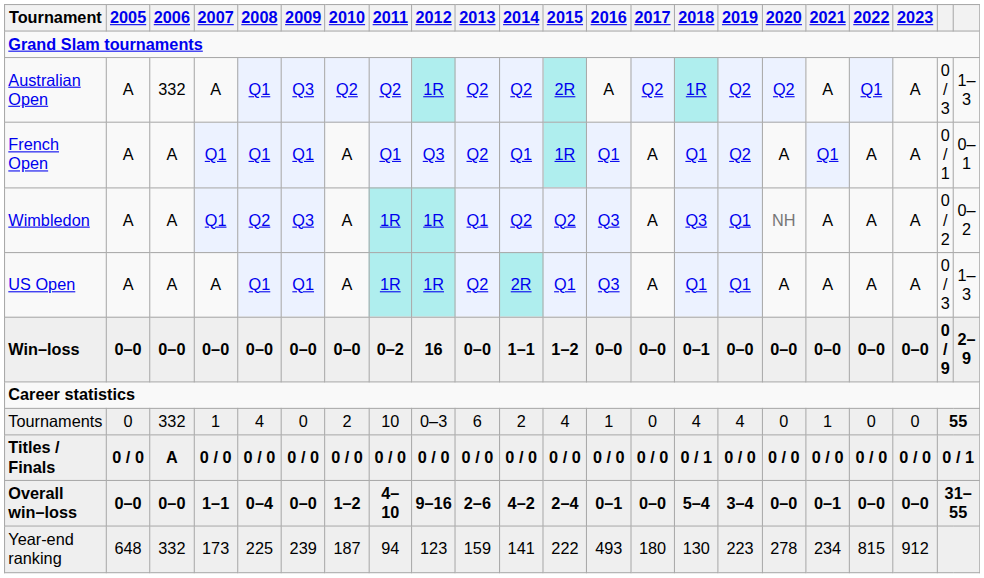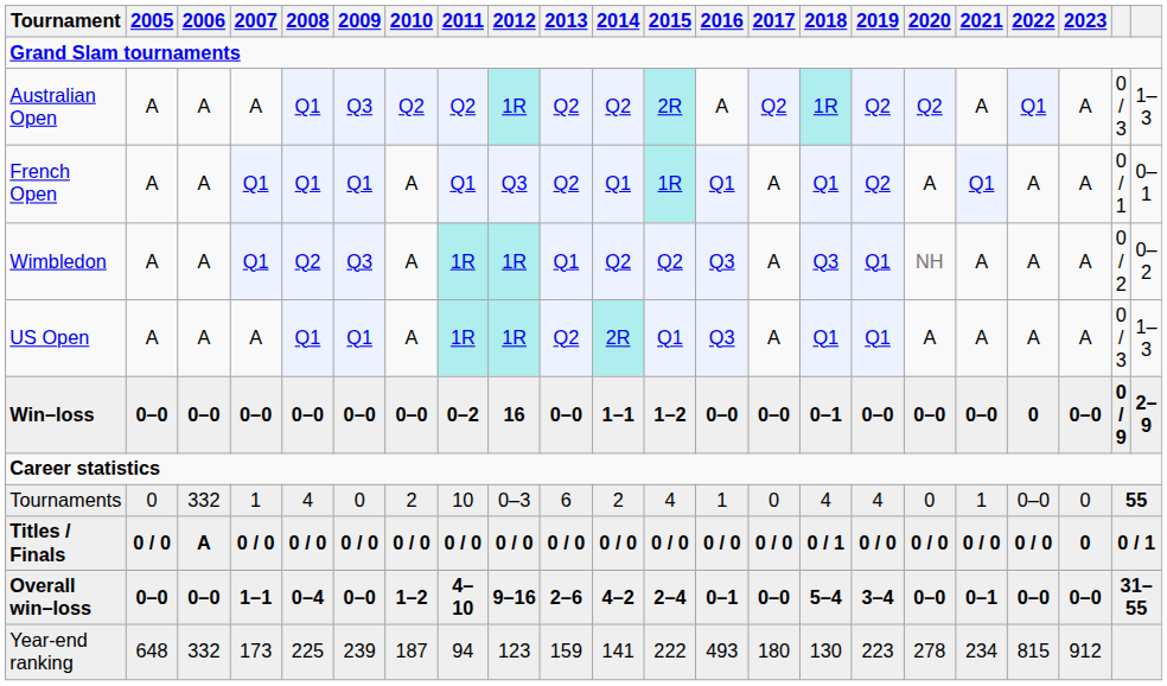 <table class="wikitable nowrap" style=text-align:center;font-size:96%>
 <tr>
 <th>Tournament</th>
 <th><a href='#'>2005</a></th>
 <th><a href='#'>2006</a></th>
 <th><a href='#'>2007</a></th>
 <th><a href='#'>2008</a></th>
 <th><a href='#'>2009</a></th>
 <th><a href='#'>2010</a></th>
 <th><a href='#'>2011</a></th>
 <th><a href='#'>2012</a></th>
 <th><a href='#'>2013</a></th>
 <th><a href='#'>2014</a></th>
 <th><a href='#'>2015</a></th>
 <th><a href='#'>2016</a></th>
 <th><a href='#'>2017</a></th>
 <th><a href='#'>2018</a></th>
 <th><a href='#'>2019</a></th>
 <th><a href='#'>2020</a></th>
 <th><a href='#'>2021</a></th>
 <th><a href='#'>2022</a></th>
 <th><a href='#'>2023</a></th>
 <th></th>
 <th></th>
 </tr>
 <tr>
 <td colspan=22 align=left><strong><a href='#'>Grand Slam tournaments</a></strong></td>
 </tr>
 <tr>
 <td align=left><a href='#'>Australian Open</a></td>
 <td>A</td>
-<td>332</td>
+<td>A</td>
 <td>A</td>
 <td bgcolor=ecf2ff><a href='#'>Q1</a></td>
 <td bgcolor=ecf2ff><a href='#'>Q3</a></td>
 <td bgcolor=ecf2ff><a href='#'>Q2</a></td>
 <td bgcolor=ecf2ff><a href='#'>Q2</a></td>
 <td bgcolor=afeeee><a href='#'>1R</a></td>
 <td bgcolor=ecf2ff><a href='#'>Q2</a></td>
 <td bgcolor=ecf2ff><a href='#'>Q2</a></td>
 <td bgcolor=afeeee><a href='#'>2R</a></td>
 <td>A</td>
 <td bgcolor=ecf2ff><a href='#'>Q2</a></td>
 <td bgcolor=afeeee><a href='#'>1R</a></td>
 <td bgcolor=ecf2ff><a href='#'>Q2</a></td>
 <td bgcolor=ecf2ff><a href='#'>Q2</a></td>
 <td>A</td>
 <td bgcolor=ecf2ff><a href='#'>Q1</a></td>
 <td>A</td>
 <td>0 / 3</td>
 <td>1–3</td>
 </tr>
 <tr>
 <td align=left><a href='#'>French Open</a></td>
 <td>A</td>
 <td>A</td>
 <td bgcolor=ecf2ff><a href='#'>Q1</a></td>
 <td bgcolor=ecf2ff><a href='#'>Q1</a></td>
 <td bgcolor=ecf2ff><a href='#'>Q1</a></td>
 <td>A</td>
 <td bgcolor=ecf2ff><a href='#'>Q1</a></td>
 <td bgcolor=ecf2ff><a href='#'>Q3</a></td>
 <td bgcolor=ecf2ff><a href='#'>Q2</a></td>
 <td bgcolor=ecf2ff><a href='#'>Q1</a></td>
 <td bgcolor=afeeee><a href='#'>1R</a></td>
 <td bgcolor=ecf2ff><a href='#'>Q1</a></td>
 <td>A</td>
 <td bgcolor=ecf2ff><a href='#'>Q1</a></td>
 <td bgcolor=ecf2ff><a href='#'>Q2</a></td>
 <td>A</td>
 <td bgcolor=ecf2ff><a href='#'>Q1</a></td>
 <td>A</td>
 <td>A</td>
 <td>0 / 1</td>
 <td>0–1</td>
 </tr>
 <tr>
 <td align=left><a href='#'>Wimbledon</a></td>
 <td>A</td>
 <td>A</td>
 <td bgcolor=ecf2ff><a href='#'>Q1</a></td>
 <td bgcolor=ecf2ff><a href='#'>Q2</a></td>
 <td bgcolor=ecf2ff><a href='#'>Q3</a></td>
 <td>A</td>
 <td bgcolor=afeeee><a href='#'>1R</a></td>
 <td bgcolor=afeeee><a href='#'>1R</a></td>
 <td bgcolor=ecf2ff><a href='#'>Q1</a></td>
 <td bgcolor=ecf2ff><a href='#'>Q2</a></td>
 <td bgcolor=ecf2ff><a href='#'>Q2</a></td>
 <td bgcolor=ecf2ff><a href='#'>Q3</a></td>
 <td>A</td>
 <td bgcolor=ecf2ff><a href='#'>Q3</a></td>
 <td bgcolor=ecf2ff><a href='#'>Q1</a></td>
 <td style=color:#767676>NH</td>
 <td>A</td>
 <td>A</td>
 <td>A</td>
 <td>0 / 2</td>
 <td>0–2</td>
 </tr>
 <tr>
 <td align=left><a href='#'>US Open</a></td>
 <td>A</td>
 <td>A</td>
 <td>A</td>
 <td bgcolor=ecf2ff><a href='#'>Q1</a></td>
 <td bgcolor=ecf2ff><a href='#'>Q1</a></td>
 <td>A</td>
 <td bgcolor=afeeee><a href='#'>1R</a></td>
 <td bgcolor=afeeee><a href='#'>1R</a></td>
 <td bgcolor=ecf2ff><a href='#'>Q2</a></td>
 <td bgcolor=afeeee><a href='#'>2R</a></td>
 <td bgcolor=ecf2ff><a href='#'>Q1</a></td>
 <td bgcolor=ecf2ff><a href='#'>Q3</a></td>
 <td>A</td>
 <td bgcolor=ecf2ff><a href='#'>Q1</a></td>
 <td bgcolor=ecf2ff><a href='#'>Q1</a></td>
 <td>A</td>
 <td>A</td>
 <td>A</td>
 <td>A</td>
 <td>0 / 3</td>
 <td>1–3</td>
 </tr>
 <tr style=font-weight:bold;background:#efefef>
 <td style=text-align:left>Win–loss</td>
 <td>0–0</td>
 <td>0–0</td>
 <td>0–0</td>
 <td>0–0</td>
 <td>0–0</td>
 <td>0–0</td>
 <td>0–2</td>
 <td>16</td>
 <td>0–0</td>
 <td>1–1</td>
 <td>1–2</td>
 <td>0–0</td>
 <td>0–0</td>
 <td>0–1</td>
 <td>0–0</td>
 <td>0–0</td>
 <td>0–0</td>
-<td>0–0</td>
+<td>0</td>
 <td>0–0</td>
 <td>0 / 9</td>
 <td>2–9</td>
 </tr>
 <tr>
 <td colspan=22 align=left><strong>Career statistics</strong></td>
 </tr>
 <tr bgcolor=efefef>
 <td align=left>Tournaments</td>
 <td>0</td>
 <td>332</td>
 <td>1</td>
 <td>4</td>
 <td>0</td>
 <td>2</td>
 <td>10</td>
 <td>0–3</td>
 <td>6</td>
 <td>2</td>
 <td>4</td>
 <td>1</td>
 <td>0</td>
 <td>4</td>
 <td>4</td>
 <td>0</td>
 <td>1</td>
-<td>0</td>
+<td>0–0</td>
 <td>0</td>
 <td colspan=2><strong>55</strong></td>
 </tr>
 <tr style=font-weight:bold;background:#efefef>
 <td style=text-align:left>Titles / Finals</td>
 <td>0 / 0</td>
 <td>A</td>
 <td>0 / 0</td>
 <td>0 / 0</td>
 <td>0 / 0</td>
 <td>0 / 0</td>
 <td>0 / 0</td>
 <td>0 / 0</td>
 <td>0 / 0</td>
 <td>0 / 0</td>
 <td>0 / 0</td>
 <td>0 / 0</td>
 <td>0 / 0</td>
 <td>0 / 1</td>
 <td>0 / 0</td>
 <td>0 / 0</td>
 <td>0 / 0</td>
 <td>0 / 0</td>
-<td>0 / 0</td>
+<td>0</td>
 <td colspan=2>0 / 1</td>
 </tr>
 <tr style=font-weight:bold;background:#efefef>
 <td style=text-align:left>Overall win–loss</td>
 <td>0–0</td>
 <td>0–0</td>
 <td>1–1</td>
 <td>0–4</td>
 <td>0–0</td>
 <td>1–2</td>
 <td>4–10</td>
 <td>9–16</td>
 <td>2–6</td>
 <td>4–2</td>
 <td>2–4</td>
 <td>0–1</td>
 <td>0–0</td>
 <td>5–4</td>
 <td>3–4</td>
 <td>0–0</td>
 <td>0–1</td>
 <td>0–0</td>
 <td>0–0</td>
 <td colspan=2>31–55</td>
 </tr>
 <tr bgcolor=efefef>
 <td align=left>Year-end ranking</td>
 <td>648</td>
 <td>332</td>
 <td>173</td>
 <td>225</td>
 <td>239</td>
 <td>187</td>
 <td>94</td>
 <td>123</td>
 <td>159</td>
 <td>141</td>
 <td>222</td>
 <td>493</td>
 <td>180</td>
 <td>130</td>
 <td>223</td>
 <td>278</td>
 <td>234</td>
 <td>815</td>
 <td>912</td>
 <td colspan=2><strong></strong></td>
 </tr>
 </table>
